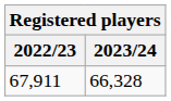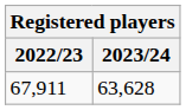 <table class="sortable wikitable">
 <tr>
 <th colspan="2">Registered players</th>
 </tr>
 <tr>
 <th colspan="1">2022/23</th>
 <th>2023/24</th>
 </tr>
 <tr>
 <td>67,911</td>
-<td>66,328</td>
+<td>63,628</td>
 </tr>
 </table>
